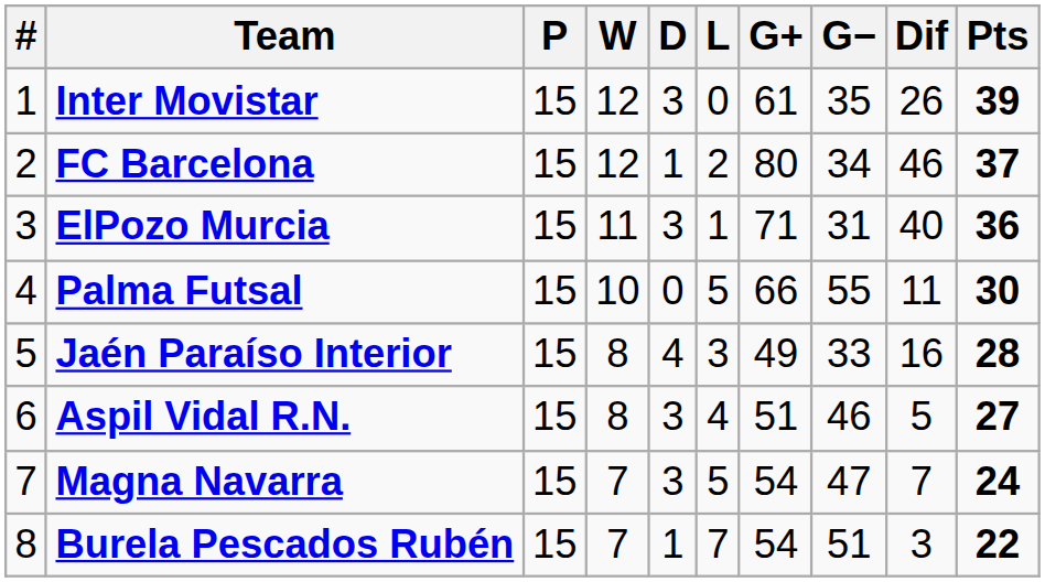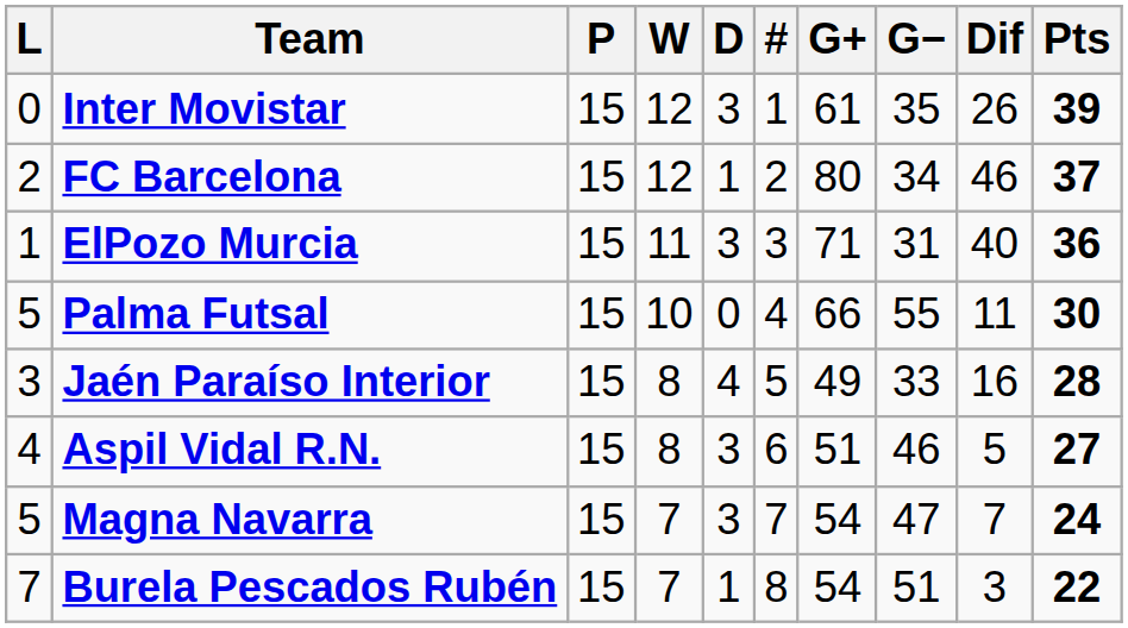 <table class="wikitable sortable" style="text-align: center;">
 <tr>
-<th align="center">#</th>
+<th align="center">L</th>
 <th align="center">Team</th>
 <th align="center">P</th>
 <th align="center">W</th>
 <th align="center">D</th>
-<th align="center">L</th>
+<th align="center">#</th>
 <th align="center">G+</th>
 <th align="center">G−</th>
 <th align="center">Dif</th>
 <th align="center">Pts</th>
 </tr>
 <tr>
-<td>1</td>
+<td>0</td>
 <td align="left"><strong><a href='#'>Inter Movistar</a></strong></td>
 <td>15</td>
 <td>12</td>
 <td>3</td>
-<td>0</td>
+<td>1</td>
 <td>61</td>
 <td>35</td>
 <td>26</td>
 <td><strong>39</strong></td>
 </tr>
 <tr>
 <td>2</td>
 <td align="left"><strong><a href='#'>FC Barcelona</a></strong></td>
 <td>15</td>
 <td>12</td>
 <td>1</td>
 <td>2</td>
 <td>80</td>
 <td>34</td>
 <td>46</td>
 <td><strong>37</strong></td>
 </tr>
 <tr>
-<td>3</td>
+<td>1</td>
 <td align="left"><strong><a href='#'>ElPozo Murcia</a></strong></td>
 <td>15</td>
 <td>11</td>
 <td>3</td>
-<td>1</td>
+<td>3</td>
 <td>71</td>
 <td>31</td>
 <td>40</td>
 <td><strong>36</strong></td>
 </tr>
 <tr>
-<td>4</td>
+<td>5</td>
 <td align="left"><strong><a href='#'>Palma Futsal</a></strong></td>
 <td>15</td>
 <td>10</td>
 <td>0</td>
-<td>5</td>
+<td>4</td>
 <td>66</td>
 <td>55</td>
 <td>11</td>
 <td><strong>30</strong></td>
 </tr>
 <tr>
-<td>5</td>
+<td>3</td>
 <td align="left"><strong><a href='#'>Jaén Paraíso Interior</a></strong></td>
 <td>15</td>
 <td>8</td>
 <td>4</td>
-<td>3</td>
+<td>5</td>
 <td>49</td>
 <td>33</td>
 <td>16</td>
 <td><strong>28</strong></td>
 </tr>
 <tr>
-<td>6</td>
+<td>4</td>
 <td align="left"><strong><a href='#'>Aspil Vidal R.N.</a></strong></td>
 <td>15</td>
 <td>8</td>
 <td>3</td>
-<td>4</td>
+<td>6</td>
 <td>51</td>
 <td>46</td>
 <td>5</td>
 <td><strong>27</strong></td>
 </tr>
 <tr>
-<td>7</td>
+<td>5</td>
 <td align="left"><strong><a href='#'>Magna Navarra</a></strong></td>
 <td>15</td>
 <td>7</td>
 <td>3</td>
-<td>5</td>
+<td>7</td>
 <td>54</td>
 <td>47</td>
 <td>7</td>
 <td><strong>24</strong></td>
 </tr>
 <tr>
-<td>8</td>
+<td>7</td>
 <td align="left"><strong><a href='#'>Burela Pescados Rubén</a></strong></td>
 <td>15</td>
 <td>7</td>
 <td>1</td>
-<td>7</td>
+<td>8</td>
 <td>54</td>
 <td>51</td>
 <td>3</td>
 <td><strong>22</strong></td>
 </tr>
 </table>
